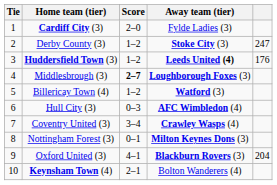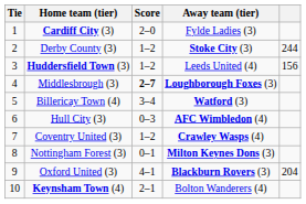 <table class="wikitable" style="text-align:center; font-size:85%">
 <tr>
 <th>Tie</th>
 <th>Home team (tier)</th>
 <th>Score</th>
 <th>Away team (tier)</th>
 <th></th>
 </tr>
 <tr>
 <td>1</td>
 <td><strong><a href='#'>Cardiff City</a></strong> (3)</td>
 <td>2–0</td>
 <td><a href='#'>Fylde Ladies</a> (3)</td>
 <td></td>
 </tr>
 <tr>
 <td>2</td>
 <td><a href='#'>Derby County</a> (3)</td>
 <td>1–2</td>
 <td><strong><a href='#'>Stoke City</a></strong> (3)</td>
-<td>247</td>
+<td>244</td>
 </tr>
 <tr>
 <td>3</td>
 <td><strong><a href='#'>Huddersfield Town</a></strong> (3)</td>
 <td>1–2</td>
-<td><strong><a href='#'>Leeds United</a> (4)</strong></td>
-<td>176</td>
+<td><a href='#'>Leeds United</a> (4)</td>
+<td>156</td>
 </tr>
 <tr>
 <td>4</td>
 <td><a href='#'>Middlesbrough</a> (3)</td>
 <td><strong>2–7</strong></td>
 <td><strong><a href='#'>Loughborough Foxes</a></strong> (3)</td>
 <td></td>
 </tr>
 <tr>
 <td>5</td>
 <td><a href='#'>Billericay Town</a> (4)</td>
-<td>1–2</td>
+<td>3–4</td>
 <td><strong><a href='#'>Watford</a></strong> (3)</td>
 <td></td>
 </tr>
 <tr>
 <td>6</td>
 <td><a href='#'>Hull City</a> (3)</td>
 <td>0–3</td>
 <td><strong><a href='#'>AFC Wimbledon</a></strong> (4)</td>
 <td></td>
 </tr>
 <tr>
 <td>7</td>
 <td><a href='#'>Coventry United</a> (3)</td>
-<td>3–4</td>
+<td>1–2</td>
 <td><strong><a href='#'>Crawley Wasps</a></strong> (4)</td>
 <td></td>
 </tr>
 <tr>
 <td>8</td>
 <td><a href='#'>Nottingham Forest</a> (3)</td>
 <td>0–1</td>
 <td><strong><a href='#'>Milton Keynes Dons</a></strong> (3)</td>
 <td></td>
 </tr>
 <tr>
 <td>9</td>
 <td><a href='#'>Oxford United</a> (3)</td>
 <td>4–1</td>
 <td><strong><a href='#'>Blackburn Rovers</a></strong> (3)</td>
 <td>204</td>
 </tr>
 <tr>
 <td>10</td>
 <td><strong><a href='#'>Keynsham Town</a></strong> (4)</td>
 <td>2–1</td>
 <td><a href='#'>Bolton Wanderers</a> (4)</td>
 <td></td>
 </tr>
 </table>
